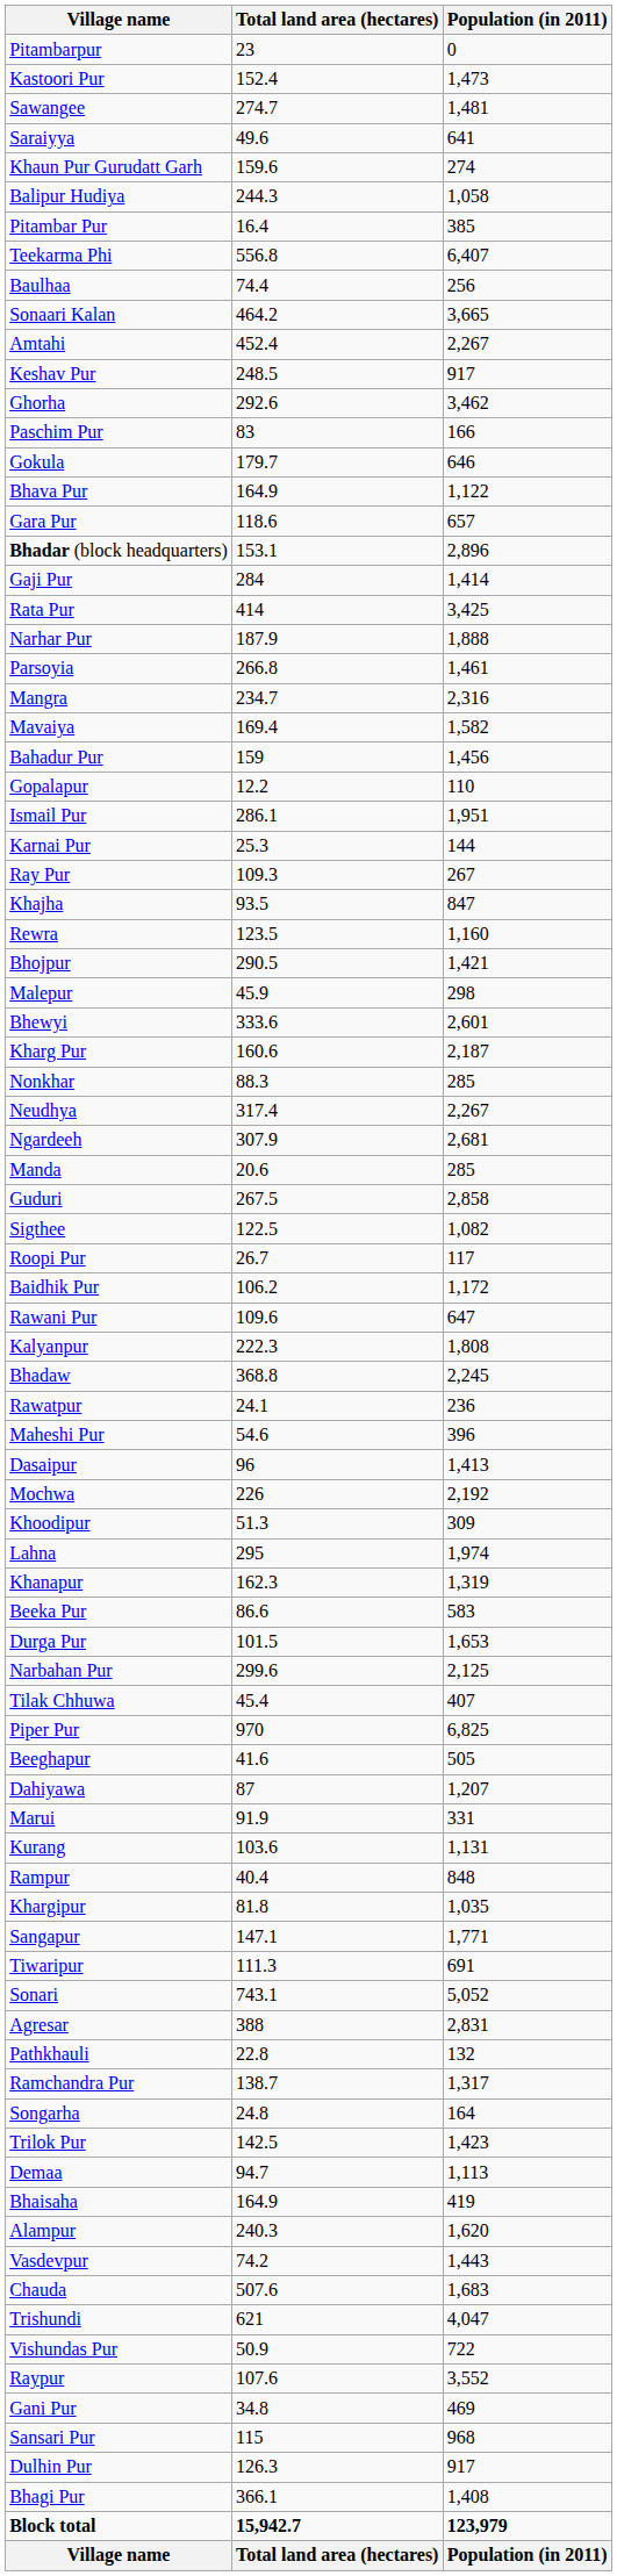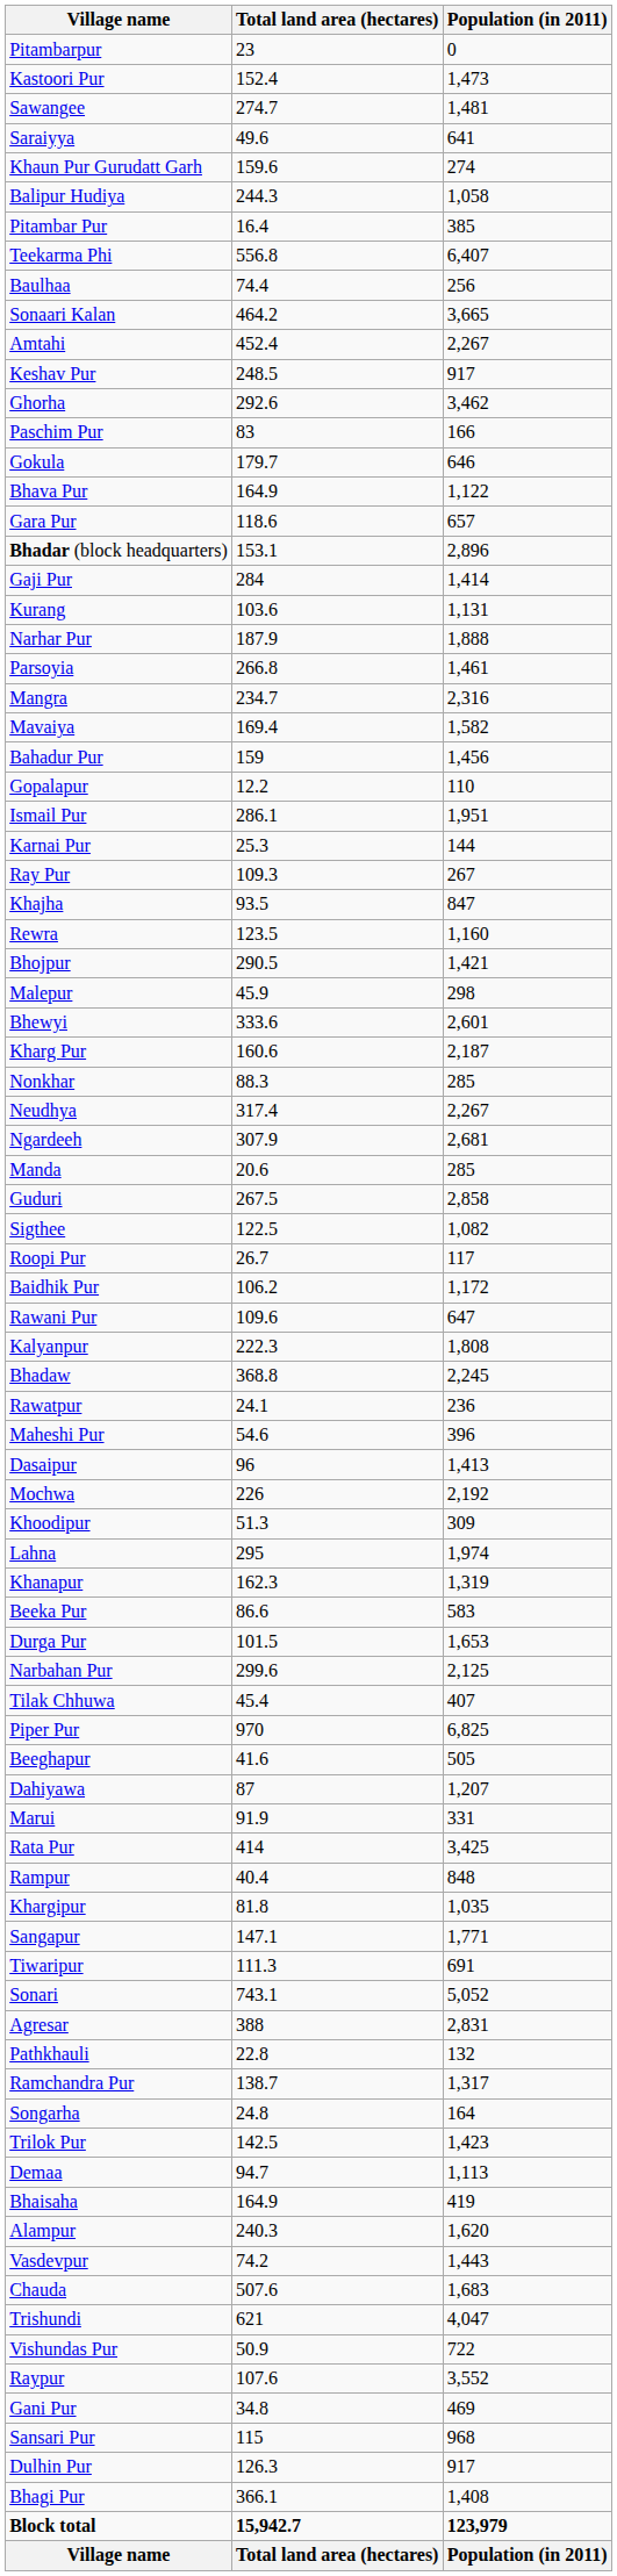 <table class="wikitable sortable">
 <tr>
 <th>Village name</th>
 <th>Total land area (hectares)</th>
 <th>Population (in 2011)</th>
 </tr>
 <tr>
 <td><a href='#'>Pitambarpur</a></td>
 <td>23</td>
 <td>0</td>
 </tr>
 <tr>
 <td><a href='#'>Kastoori Pur</a></td>
 <td>152.4</td>
 <td>1,473</td>
 </tr>
 <tr>
 <td><a href='#'>Sawangee</a></td>
 <td>274.7</td>
 <td>1,481</td>
 </tr>
 <tr>
 <td><a href='#'>Saraiyya</a></td>
 <td>49.6</td>
 <td>641</td>
 </tr>
 <tr>
 <td><a href='#'>Khaun Pur Gurudatt Garh</a></td>
 <td>159.6</td>
 <td>274</td>
 </tr>
 <tr>
 <td><a href='#'>Balipur Hudiya</a></td>
 <td>244.3</td>
 <td>1,058</td>
 </tr>
 <tr>
 <td><a href='#'>Pitambar Pur</a></td>
 <td>16.4</td>
 <td>385</td>
 </tr>
 <tr>
 <td><a href='#'>Teekarma Phi</a></td>
 <td>556.8</td>
 <td>6,407</td>
 </tr>
 <tr>
 <td><a href='#'>Baulhaa</a></td>
 <td>74.4</td>
 <td>256</td>
 </tr>
 <tr>
 <td><a href='#'>Sonaari Kalan</a></td>
 <td>464.2</td>
 <td>3,665</td>
 </tr>
 <tr>
 <td><a href='#'>Amtahi</a></td>
 <td>452.4</td>
 <td>2,267</td>
 </tr>
 <tr>
 <td><a href='#'>Keshav Pur</a></td>
 <td>248.5</td>
 <td>917</td>
 </tr>
 <tr>
 <td><a href='#'>Ghorha</a></td>
 <td>292.6</td>
 <td>3,462</td>
 </tr>
 <tr>
 <td><a href='#'>Paschim Pur</a></td>
 <td>83</td>
 <td>166</td>
 </tr>
 <tr>
 <td><a href='#'>Gokula</a></td>
 <td>179.7</td>
 <td>646</td>
 </tr>
 <tr>
 <td><a href='#'>Bhava Pur</a></td>
 <td>164.9</td>
 <td>1,122</td>
 </tr>
 <tr>
 <td><a href='#'>Gara Pur</a></td>
 <td>118.6</td>
 <td>657</td>
 </tr>
 <tr>
 <td><strong>Bhadar</strong> (block headquarters)</td>
 <td>153.1</td>
 <td>2,896</td>
 </tr>
 <tr>
 <td><a href='#'>Gaji Pur</a></td>
 <td>284</td>
 <td>1,414</td>
 </tr>
 <tr>
-<td><a href='#'>Rata Pur</a></td>
-<td>414</td>
-<td>3,425</td>
+<td><a href='#'>Kurang</a></td>
+<td>103.6</td>
+<td>1,131</td>
 </tr>
 <tr>
 <td><a href='#'>Narhar Pur</a></td>
 <td>187.9</td>
 <td>1,888</td>
 </tr>
 <tr>
 <td><a href='#'>Parsoyia</a></td>
 <td>266.8</td>
 <td>1,461</td>
 </tr>
 <tr>
 <td><a href='#'>Mangra</a></td>
 <td>234.7</td>
 <td>2,316</td>
 </tr>
 <tr>
 <td><a href='#'>Mavaiya</a></td>
 <td>169.4</td>
 <td>1,582</td>
 </tr>
 <tr>
 <td><a href='#'>Bahadur Pur</a></td>
 <td>159</td>
 <td>1,456</td>
 </tr>
 <tr>
 <td><a href='#'>Gopalapur</a></td>
 <td>12.2</td>
 <td>110</td>
 </tr>
 <tr>
 <td><a href='#'>Ismail Pur</a></td>
 <td>286.1</td>
 <td>1,951</td>
 </tr>
 <tr>
 <td><a href='#'>Karnai Pur</a></td>
 <td>25.3</td>
 <td>144</td>
 </tr>
 <tr>
 <td><a href='#'>Ray Pur</a></td>
 <td>109.3</td>
 <td>267</td>
 </tr>
 <tr>
 <td><a href='#'>Khajha</a></td>
 <td>93.5</td>
 <td>847</td>
 </tr>
 <tr>
 <td><a href='#'>Rewra</a></td>
 <td>123.5</td>
 <td>1,160</td>
 </tr>
 <tr>
 <td><a href='#'>Bhojpur</a></td>
 <td>290.5</td>
 <td>1,421</td>
 </tr>
 <tr>
 <td><a href='#'>Malepur</a></td>
 <td>45.9</td>
 <td>298</td>
 </tr>
 <tr>
 <td><a href='#'>Bhewyi</a></td>
 <td>333.6</td>
 <td>2,601</td>
 </tr>
 <tr>
 <td><a href='#'>Kharg Pur</a></td>
 <td>160.6</td>
 <td>2,187</td>
 </tr>
 <tr>
 <td><a href='#'>Nonkhar</a></td>
 <td>88.3</td>
 <td>285</td>
 </tr>
 <tr>
 <td><a href='#'>Neudhya</a></td>
 <td>317.4</td>
 <td>2,267</td>
 </tr>
 <tr>
 <td><a href='#'>Ngardeeh</a></td>
 <td>307.9</td>
 <td>2,681</td>
 </tr>
 <tr>
 <td><a href='#'>Manda</a></td>
 <td>20.6</td>
 <td>285</td>
 </tr>
 <tr>
 <td><a href='#'>Guduri</a></td>
 <td>267.5</td>
 <td>2,858</td>
 </tr>
 <tr>
 <td><a href='#'>Sigthee</a></td>
 <td>122.5</td>
 <td>1,082</td>
 </tr>
 <tr>
 <td><a href='#'>Roopi Pur</a></td>
 <td>26.7</td>
 <td>117</td>
 </tr>
 <tr>
 <td><a href='#'>Baidhik Pur</a></td>
 <td>106.2</td>
 <td>1,172</td>
 </tr>
 <tr>
 <td><a href='#'>Rawani Pur</a></td>
 <td>109.6</td>
 <td>647</td>
 </tr>
 <tr>
 <td><a href='#'>Kalyanpur</a></td>
 <td>222.3</td>
 <td>1,808</td>
 </tr>
 <tr>
 <td><a href='#'>Bhadaw</a></td>
 <td>368.8</td>
 <td>2,245</td>
 </tr>
 <tr>
 <td><a href='#'>Rawatpur</a></td>
 <td>24.1</td>
 <td>236</td>
 </tr>
 <tr>
 <td><a href='#'>Maheshi Pur</a></td>
 <td>54.6</td>
 <td>396</td>
 </tr>
 <tr>
 <td><a href='#'>Dasaipur</a></td>
 <td>96</td>
 <td>1,413</td>
 </tr>
 <tr>
 <td><a href='#'>Mochwa</a></td>
 <td>226</td>
 <td>2,192</td>
 </tr>
 <tr>
 <td><a href='#'>Khoodipur</a></td>
 <td>51.3</td>
 <td>309</td>
 </tr>
 <tr>
 <td><a href='#'>Lahna</a></td>
 <td>295</td>
 <td>1,974</td>
 </tr>
 <tr>
 <td><a href='#'>Khanapur</a></td>
 <td>162.3</td>
 <td>1,319</td>
 </tr>
 <tr>
 <td><a href='#'>Beeka Pur</a></td>
 <td>86.6</td>
 <td>583</td>
 </tr>
 <tr>
 <td><a href='#'>Durga Pur</a></td>
 <td>101.5</td>
 <td>1,653</td>
 </tr>
 <tr>
 <td><a href='#'>Narbahan Pur</a></td>
 <td>299.6</td>
 <td>2,125</td>
 </tr>
 <tr>
 <td><a href='#'>Tilak Chhuwa</a></td>
 <td>45.4</td>
 <td>407</td>
 </tr>
 <tr>
 <td><a href='#'>Piper Pur</a></td>
 <td>970</td>
 <td>6,825</td>
 </tr>
 <tr>
 <td><a href='#'>Beeghapur</a></td>
 <td>41.6</td>
 <td>505</td>
 </tr>
 <tr>
 <td><a href='#'>Dahiyawa</a></td>
 <td>87</td>
 <td>1,207</td>
 </tr>
 <tr>
 <td><a href='#'>Marui</a></td>
 <td>91.9</td>
 <td>331</td>
 </tr>
 <tr>
-<td><a href='#'>Kurang</a></td>
-<td>103.6</td>
-<td>1,131</td>
+<td><a href='#'>Rata Pur</a></td>
+<td>414</td>
+<td>3,425</td>
 </tr>
 <tr>
 <td><a href='#'>Rampur</a></td>
 <td>40.4</td>
 <td>848</td>
 </tr>
 <tr>
 <td><a href='#'>Khargipur</a></td>
 <td>81.8</td>
 <td>1,035</td>
 </tr>
 <tr>
 <td><a href='#'>Sangapur</a></td>
 <td>147.1</td>
 <td>1,771</td>
 </tr>
 <tr>
 <td><a href='#'>Tiwaripur</a></td>
 <td>111.3</td>
 <td>691</td>
 </tr>
 <tr>
 <td><a href='#'>Sonari</a></td>
 <td>743.1</td>
 <td>5,052</td>
 </tr>
 <tr>
 <td><a href='#'>Agresar</a></td>
 <td>388</td>
 <td>2,831</td>
 </tr>
 <tr>
 <td><a href='#'>Pathkhauli</a></td>
 <td>22.8</td>
 <td>132</td>
 </tr>
 <tr>
 <td><a href='#'>Ramchandra Pur</a></td>
 <td>138.7</td>
 <td>1,317</td>
 </tr>
 <tr>
 <td><a href='#'>Songarha</a></td>
 <td>24.8</td>
 <td>164</td>
 </tr>
 <tr>
 <td><a href='#'>Trilok Pur</a></td>
 <td>142.5</td>
 <td>1,423</td>
 </tr>
 <tr>
 <td><a href='#'>Demaa</a></td>
 <td>94.7</td>
 <td>1,113</td>
 </tr>
 <tr>
 <td><a href='#'>Bhaisaha</a></td>
 <td>164.9</td>
 <td>419</td>
 </tr>
 <tr>
 <td><a href='#'>Alampur</a></td>
 <td>240.3</td>
 <td>1,620</td>
 </tr>
 <tr>
 <td><a href='#'>Vasdevpur</a></td>
 <td>74.2</td>
 <td>1,443</td>
 </tr>
 <tr>
 <td><a href='#'>Chauda</a></td>
 <td>507.6</td>
 <td>1,683</td>
 </tr>
 <tr>
 <td><a href='#'>Trishundi</a></td>
 <td>621</td>
 <td>4,047</td>
 </tr>
 <tr>
 <td><a href='#'>Vishundas Pur</a></td>
 <td>50.9</td>
 <td>722</td>
 </tr>
 <tr>
 <td><a href='#'>Raypur</a></td>
 <td>107.6</td>
 <td>3,552</td>
 </tr>
 <tr>
 <td><a href='#'>Gani Pur</a></td>
 <td>34.8</td>
 <td>469</td>
 </tr>
 <tr>
 <td><a href='#'>Sansari Pur</a></td>
 <td>115</td>
 <td>968</td>
 </tr>
 <tr>
 <td><a href='#'>Dulhin Pur</a></td>
 <td>126.3</td>
 <td>917</td>
 </tr>
 <tr>
 <td><a href='#'>Bhagi Pur</a></td>
 <td>366.1</td>
 <td>1,408</td>
 </tr>
 <tr class="sortbottom">
 <td><strong>Block total</strong></td>
 <td><strong>15,942.7</strong></td>
 <td><strong>123,979</strong></td>
 </tr>
 <tr>
 <th>Village name</th>
 <th>Total land area (hectares)</th>
 <th>Population (in 2011)</th>
 </tr>
 </table>
